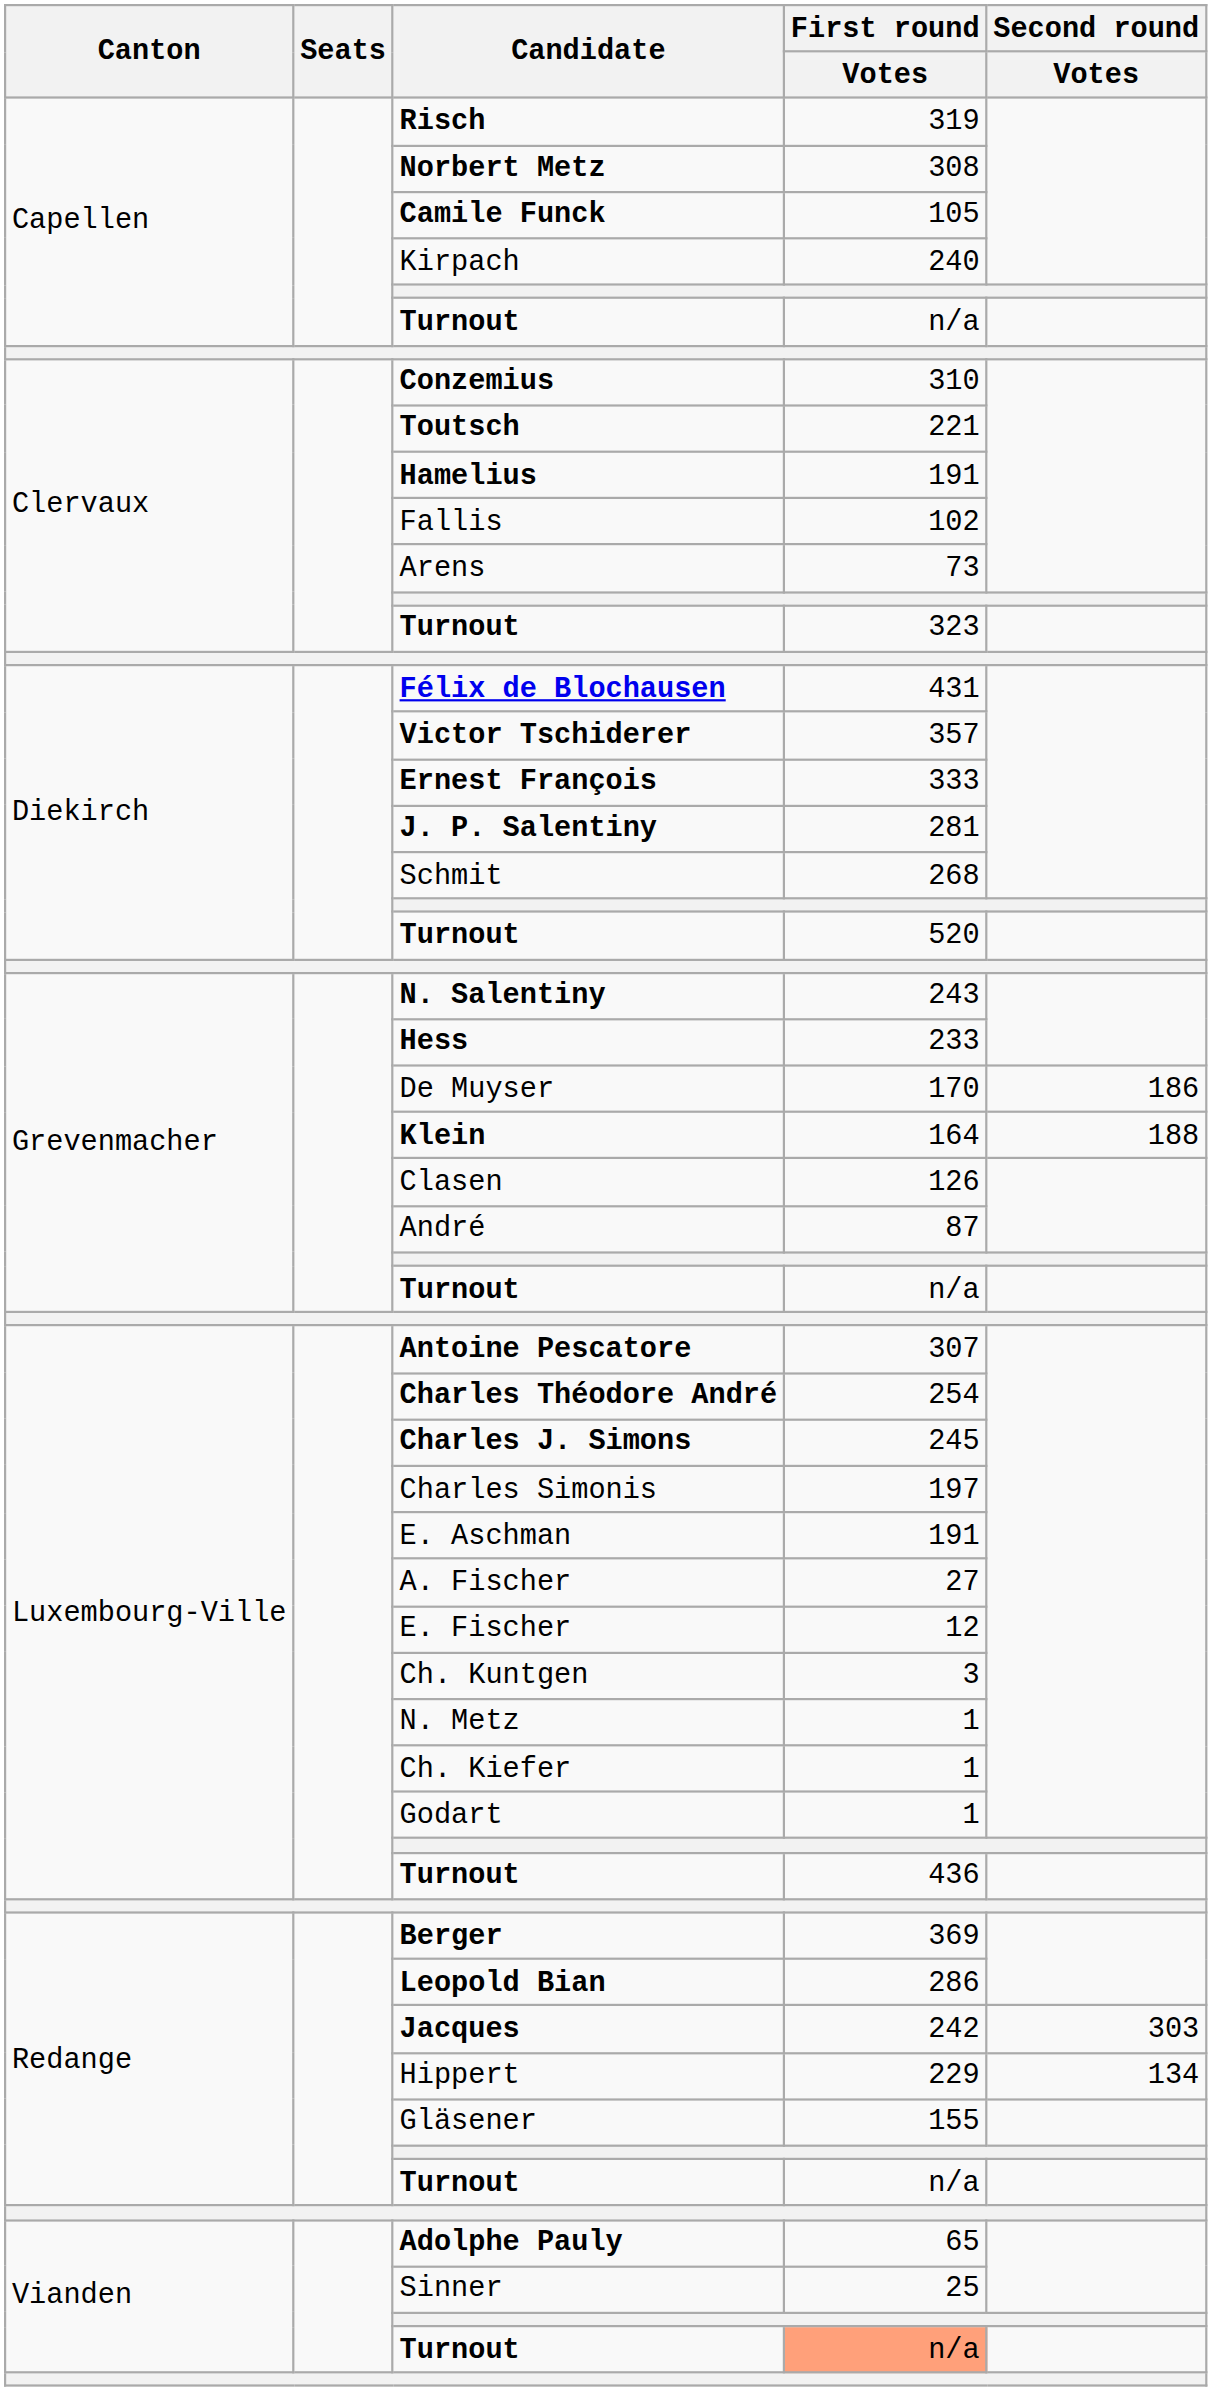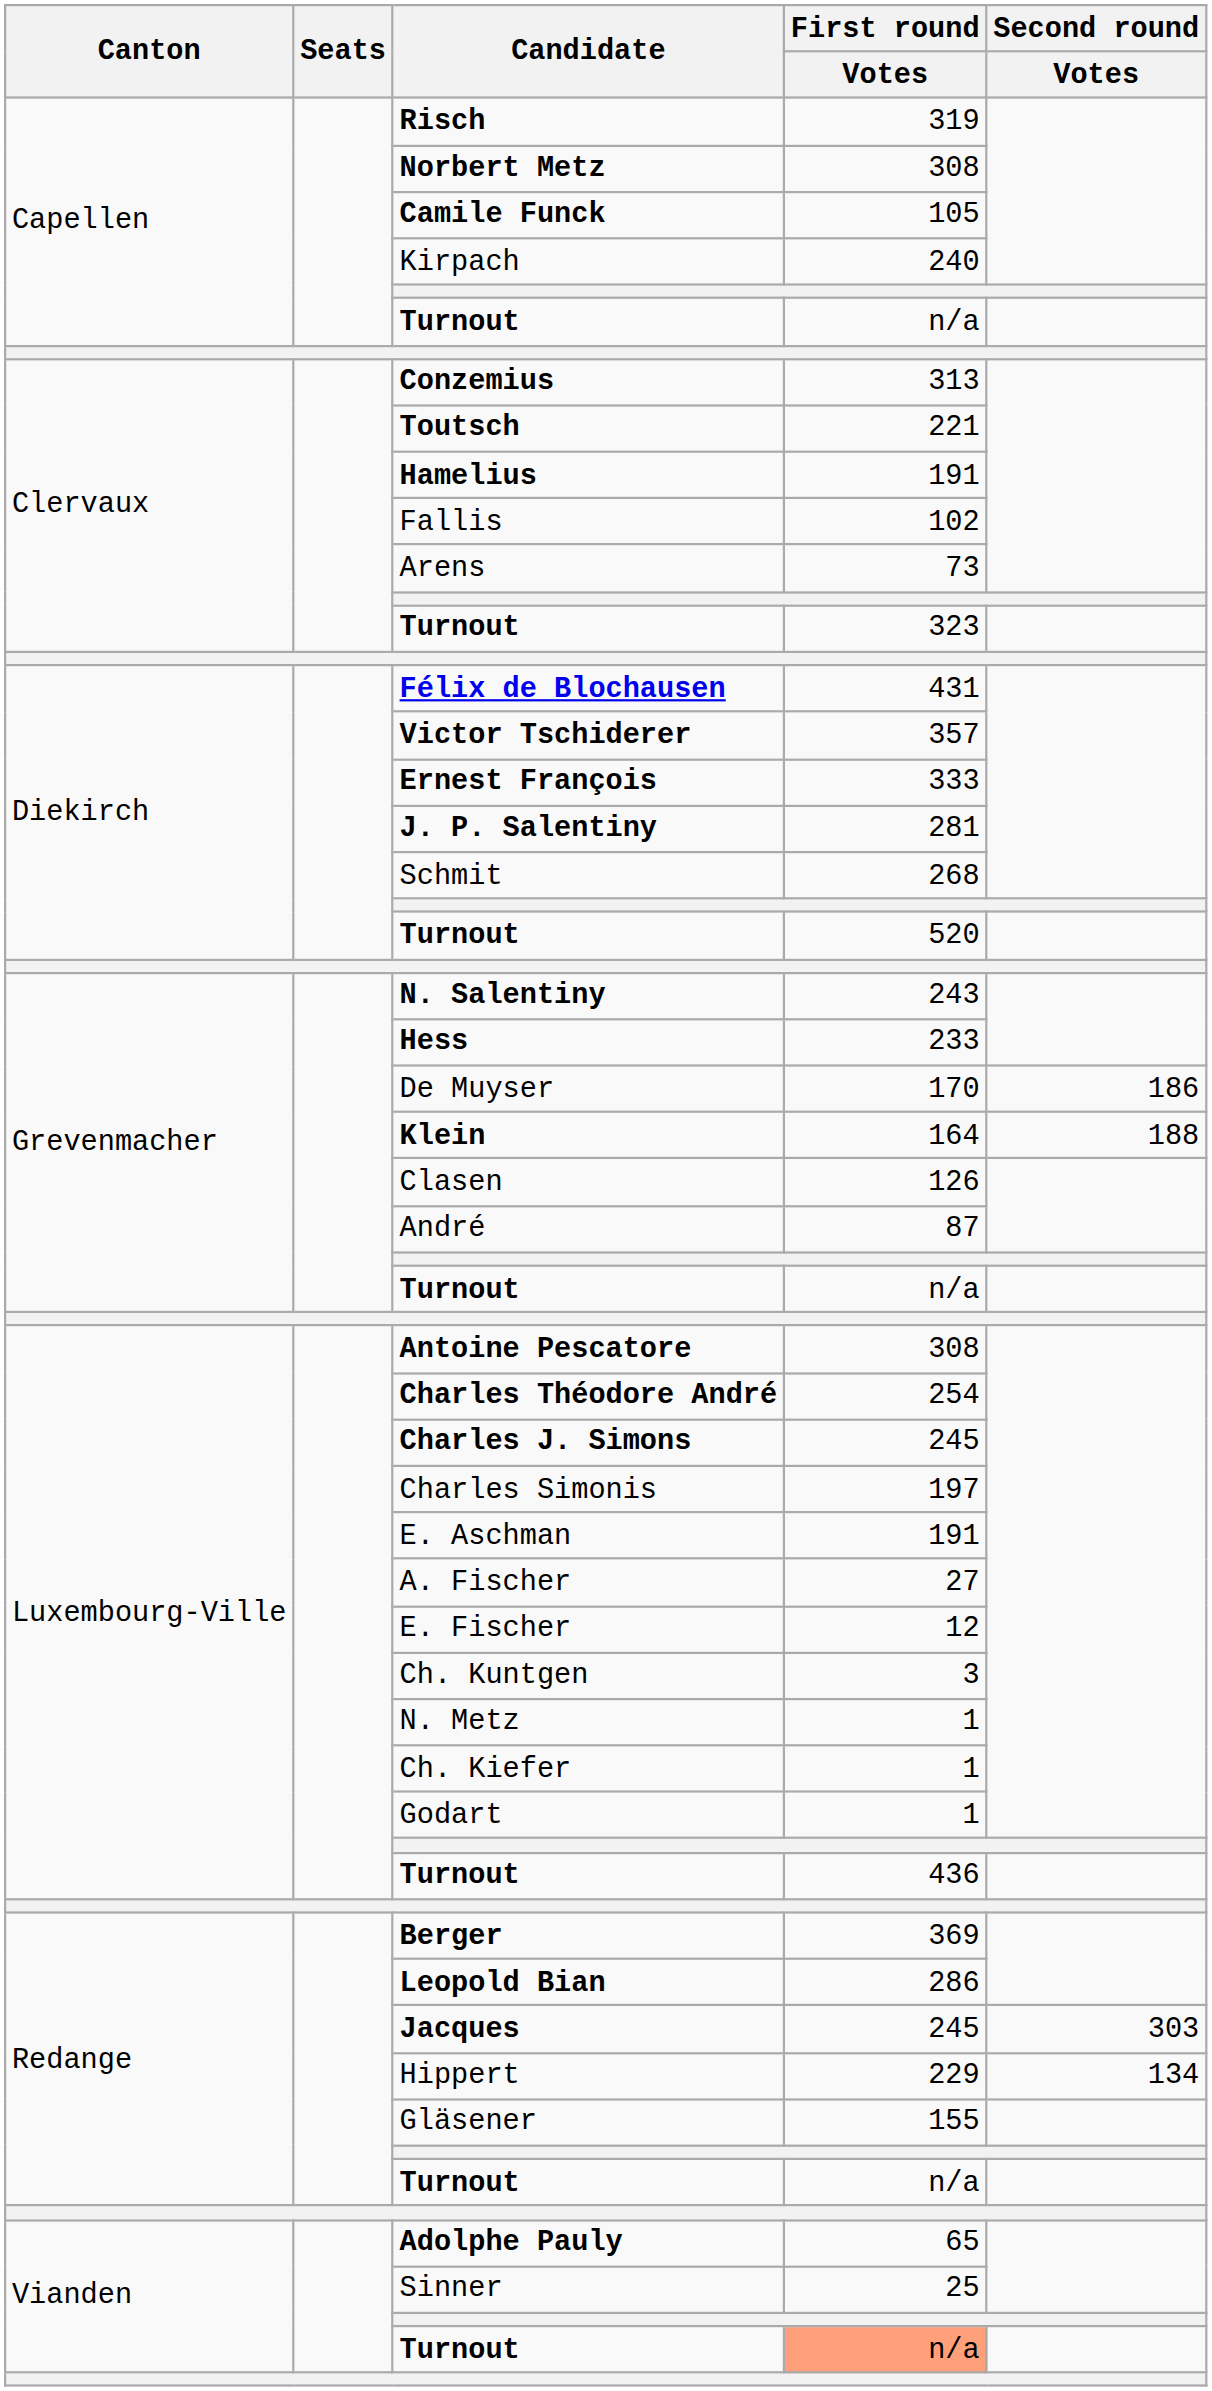 <table class="wikitable">
 <tr>
 <th rowspan="2">Canton</th>
 <th rowspan="2">Seats</th>
 <th rowspan="2">Candidate</th>
 <th>First round</th>
 <th>Second round</th>
 </tr>
 <tr>
 <th>Votes</th>
 <th>Votes</th>
 </tr>
 <tr>
 <td rowspan="6">Capellen</td>
 <td rowspan="6"></td>
 <td><strong>Risch</strong></td>
 <td align="right">319</td>
 <td rowspan="4"></td>
 </tr>
 <tr>
 <td><strong>Norbert Metz</strong></td>
 <td align="right">308</td>
 </tr>
 <tr>
 <td><strong>Camile Funck</strong></td>
 <td align="right">105</td>
 </tr>
 <tr>
 <td>Kirpach</td>
 <td align="right">240</td>
 </tr>
 <tr>
 <th colspan="3"></th>
 </tr>
 <tr>
 <td><strong>Turnout</strong></td>
 <td align="right">n/a</td>
 <td align="right"></td>
 </tr>
 <tr>
 <th colspan="5"></th>
 </tr>
 <tr>
 <td rowspan="7">Clervaux</td>
 <td rowspan="7" align="right"></td>
 <td><strong>Conzemius</strong></td>
-<td align="right">310</td>
+<td align="right">313</td>
 <td rowspan="5"></td>
 </tr>
 <tr>
 <td><strong>Toutsch</strong></td>
 <td align="right">221</td>
 </tr>
 <tr>
 <td><strong>Hamelius</strong></td>
 <td align="right">191</td>
 </tr>
 <tr>
 <td>Fallis</td>
 <td align="right">102</td>
 </tr>
 <tr>
 <td>Arens</td>
 <td align="right">73</td>
 </tr>
 <tr>
 <th colspan="3"></th>
 </tr>
 <tr>
 <td><strong>Turnout</strong></td>
 <td align="right">323</td>
 <td align="right"></td>
 </tr>
 <tr>
 <th colspan="5"></th>
 </tr>
 <tr>
 <td rowspan="7">Diekirch</td>
 <td rowspan="7" align="right"></td>
 <td><strong><a href='#'>Félix de Blochausen</a></strong></td>
 <td align="right">431</td>
 <td rowspan="5"></td>
 </tr>
 <tr>
 <td><strong>Victor Tschiderer</strong></td>
 <td align="right">357</td>
 </tr>
 <tr>
 <td><strong>Ernest François</strong></td>
 <td align="right">333</td>
 </tr>
 <tr>
 <td><strong>J. P. Salentiny</strong></td>
 <td align="right">281</td>
 </tr>
 <tr>
 <td>Schmit</td>
 <td align="right">268</td>
 </tr>
 <tr>
 <th colspan="3"></th>
 </tr>
 <tr>
 <td><strong>Turnout</strong></td>
 <td align="right">520</td>
 <td align="right"></td>
 </tr>
 <tr>
 <th colspan="5"></th>
 </tr>
 <tr>
 <td rowspan="8">Grevenmacher</td>
 <td rowspan="8"></td>
 <td><strong>N. Salentiny</strong></td>
 <td align="right">243</td>
 <td rowspan="2"></td>
 </tr>
 <tr>
 <td><strong>Hess</strong></td>
 <td align="right">233</td>
 </tr>
 <tr>
 <td>De Muyser</td>
 <td align="right">170</td>
 <td align="right">186</td>
 </tr>
 <tr>
 <td><strong>Klein</strong></td>
 <td align="right">164</td>
 <td align="right">188</td>
 </tr>
 <tr>
 <td>Clasen</td>
 <td align="right">126</td>
 <td rowspan="2"></td>
 </tr>
 <tr>
 <td>André</td>
 <td align="right">87</td>
 </tr>
 <tr>
 <th colspan="3"></th>
 </tr>
 <tr>
 <td><strong>Turnout</strong></td>
 <td align="right">n/a</td>
 <td align="right"></td>
 </tr>
 <tr>
 <th colspan="5"></th>
 </tr>
 <tr>
 <td rowspan="13">Luxembourg-Ville</td>
 <td rowspan="13" align="right"></td>
 <td><strong>Antoine Pescatore</strong></td>
-<td align="right">307</td>
+<td align="right">308</td>
 <td rowspan="11"></td>
 </tr>
 <tr>
 <td><strong>Charles Théodore André</strong></td>
 <td align="right">254</td>
 </tr>
 <tr>
 <td><strong>Charles J. Simons</strong></td>
 <td align="right">245</td>
 </tr>
 <tr>
 <td>Charles Simonis</td>
 <td align="right">197</td>
 </tr>
 <tr>
 <td>E. Aschman</td>
 <td align="right">191</td>
 </tr>
 <tr>
 <td>A. Fischer</td>
 <td align="right">27</td>
 </tr>
 <tr>
 <td>E. Fischer</td>
 <td align="right">12</td>
 </tr>
 <tr>
 <td>Ch. Kuntgen</td>
 <td align="right">3</td>
 </tr>
 <tr>
 <td>N. Metz</td>
 <td align="right">1</td>
 </tr>
 <tr>
 <td>Ch. Kiefer</td>
 <td align="right">1</td>
 </tr>
 <tr>
 <td>Godart</td>
 <td align="right">1</td>
 </tr>
 <tr>
 <th colspan="3"></th>
 </tr>
 <tr>
 <td><strong>Turnout</strong></td>
 <td align="right">436</td>
 <td align="right"></td>
 </tr>
 <tr>
 <th colspan="5"></th>
 </tr>
 <tr>
 <td rowspan="7">Redange</td>
 <td rowspan="7"></td>
 <td><strong>Berger</strong></td>
 <td align="right">369</td>
 <td rowspan="2"></td>
 </tr>
 <tr>
 <td><strong>Leopold Bian</strong></td>
 <td align="right">286</td>
 </tr>
 <tr>
 <td><strong>Jacques</strong></td>
-<td align="right">242</td>
+<td align="right">245</td>
 <td align="right">303</td>
 </tr>
 <tr>
 <td>Hippert</td>
 <td align="right">229</td>
 <td align="right">134</td>
 </tr>
 <tr>
 <td>Gläsener</td>
 <td align="right">155</td>
 <td></td>
 </tr>
 <tr>
 <th colspan="3"></th>
 </tr>
 <tr>
 <td><strong>Turnout</strong></td>
 <td align="right">n/a</td>
 <td align="right"></td>
 </tr>
 <tr>
 <th colspan="5"></th>
 </tr>
 <tr>
 <td rowspan="4">Vianden</td>
 <td rowspan="4" align="right"></td>
 <td><strong>Adolphe Pauly</strong></td>
 <td align="right">65</td>
 <td rowspan="2"></td>
 </tr>
 <tr>
 <td>Sinner</td>
 <td align="right">25</td>
 </tr>
 <tr>
 <th colspan="3"></th>
 </tr>
 <tr>
 <td><strong>Turnout</strong></td>
 <td align="right" style="background: lightsalmon;">n/a</td>
 <td></td>
 </tr>
 <tr>
 <th colspan="5"></th>
 </tr>
 </table>
